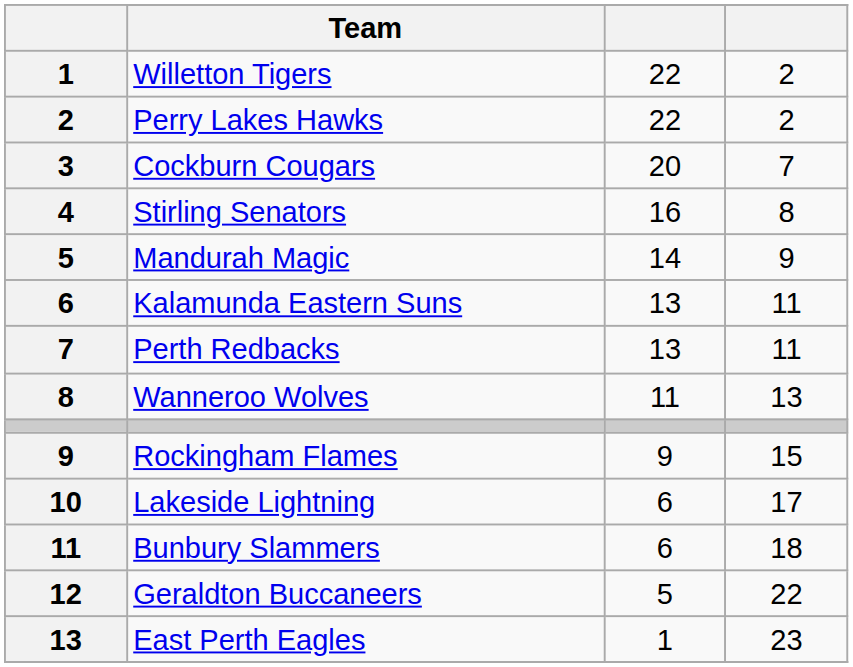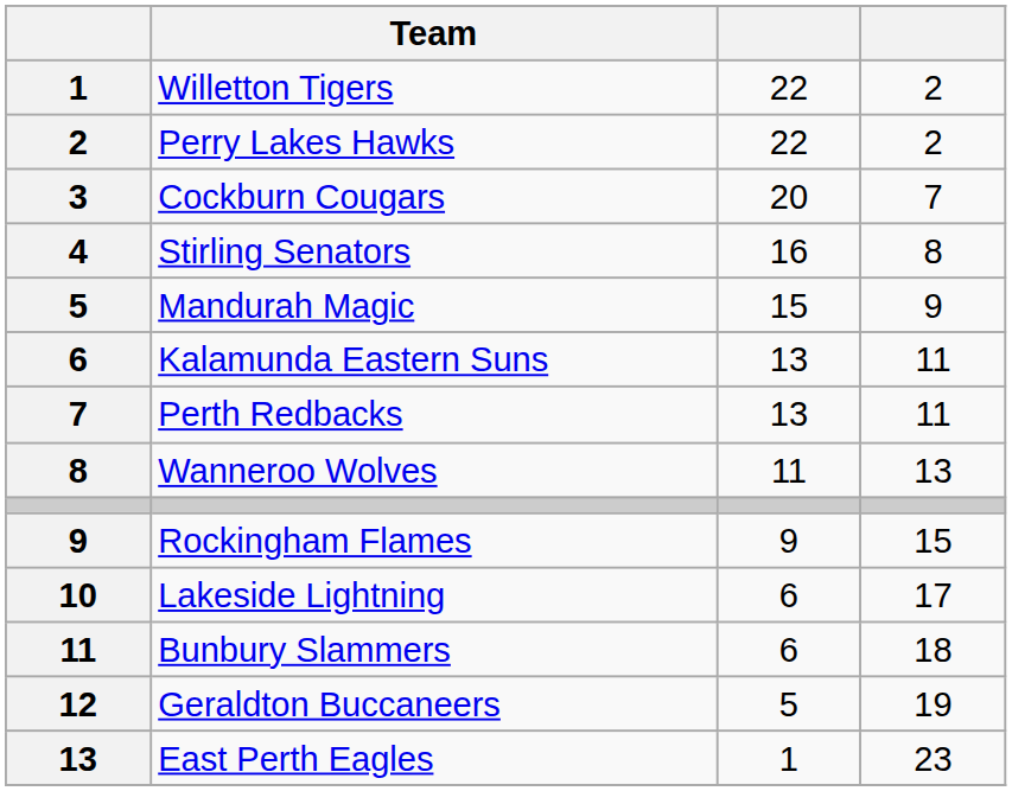 <table class="wikitable" width="50%" style="font-size:95%; text-align:center">
 <tr>
 <th width="5%" rowspan=2></th>
 </tr>
 <tr>
 <th width="20%">Team</th>
 <th width="5%"></th>
 <th width="5%"></th>
 </tr>
 <tr>
 <th>1</th>
 <td align=left><a href='#'>Willetton Tigers</a></td>
 <td>22</td>
 <td>2</td>
 </tr>
 <tr>
 <th>2</th>
 <td align=left><a href='#'>Perry Lakes Hawks</a></td>
 <td>22</td>
 <td>2</td>
 </tr>
 <tr>
 <th>3</th>
 <td align=left><a href='#'>Cockburn Cougars</a></td>
 <td>20</td>
 <td>7</td>
 </tr>
 <tr>
 <th>4</th>
 <td align=left><a href='#'>Stirling Senators</a></td>
 <td>16</td>
 <td>8</td>
 </tr>
 <tr>
 <th>5</th>
 <td align=left><a href='#'>Mandurah Magic</a></td>
-<td>14</td>
+<td>15</td>
 <td>9</td>
 </tr>
 <tr>
 <th>6</th>
 <td align=left><a href='#'>Kalamunda Eastern Suns</a></td>
 <td>13</td>
 <td>11</td>
 </tr>
 <tr>
 <th>7</th>
 <td align=left><a href='#'>Perth Redbacks</a></td>
 <td>13</td>
 <td>11</td>
 </tr>
 <tr>
 <th>8</th>
 <td align=left><a href='#'>Wanneroo Wolves</a></td>
 <td>11</td>
 <td>13</td>
 </tr>
 <tr bgcolor="#cccccc">
 <td></td>
 <td></td>
 <td></td>
 <td></td>
 </tr>
 <tr>
 <th>9</th>
 <td align=left><a href='#'>Rockingham Flames</a></td>
 <td>9</td>
 <td>15</td>
 </tr>
 <tr>
 <th>10</th>
 <td align=left><a href='#'>Lakeside Lightning</a></td>
 <td>6</td>
 <td>17</td>
 </tr>
 <tr>
 <th>11</th>
 <td align=left><a href='#'>Bunbury Slammers</a></td>
 <td>6</td>
 <td>18</td>
 </tr>
 <tr>
 <th>12</th>
 <td align=left><a href='#'>Geraldton Buccaneers</a></td>
 <td>5</td>
-<td>22</td>
+<td>19</td>
 </tr>
 <tr>
 <th>13</th>
 <td align=left><a href='#'>East Perth Eagles</a></td>
 <td>1</td>
 <td>23</td>
 </tr>
 <tr>
 </tr>
 </table>
